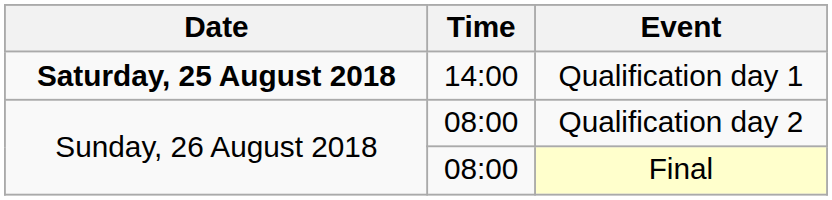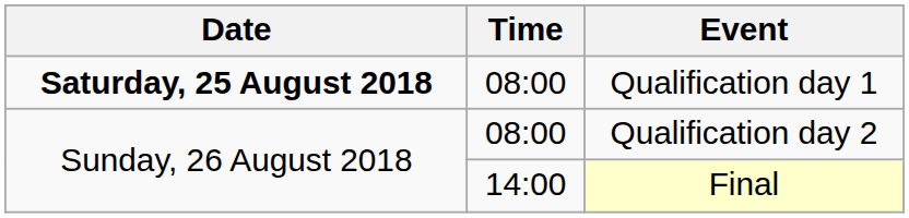 <table class = "wikitable" style="text-align:center;">
 <tr>
 <th width=220>Date</th>
 <th width=50>Time</th>
 <th width=150>Event</th>
 </tr>
 <tr>
 <td><strong>Saturday, 25 August 2018</strong></td>
-<td>14:00</td>
+<td>08:00</td>
 <td>Qualification day 1</td>
 </tr>
 <tr>
 <td rowspan=2>Sunday, 26 August 2018</td>
 <td>08:00</td>
 <td>Qualification day 2</td>
 </tr>
 <tr>
-<td>08:00</td>
+<td>14:00</td>
 <td bgcolor=ffffcc>Final</td>
 </tr>
 </table>
